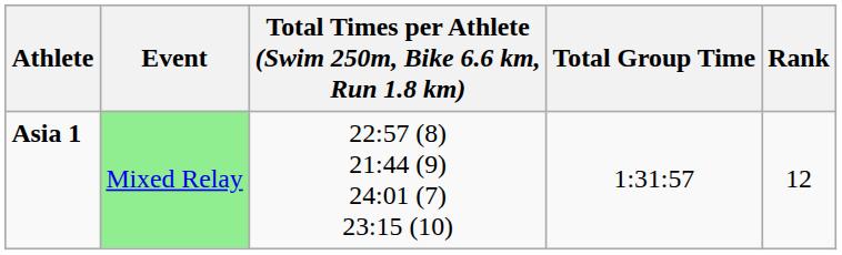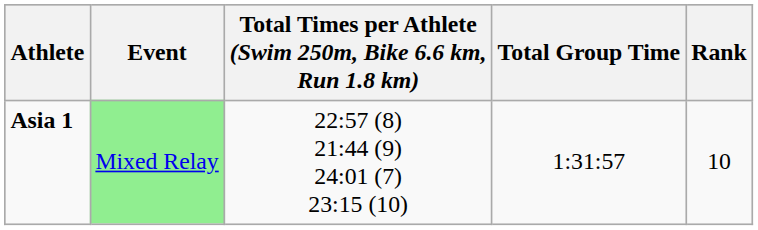 <table class="wikitable" style="font-size:90%;">
 <tr>
 <th>Athlete</th>
 <th>Event</th>
 <th>Total Times per Athlete <br> <em>(Swim 250m, Bike 6.6 km, <br> Run 1.8 km)</th>
 <th>Total Group Time</th>
 <th>Rank</th>
 </tr>
 <tr align=center>
 <td align=left><strong>Asia 1</strong><br><br><br><br></td>
 <td align=left style="background: lightgreen;"><a href='#'>Mixed Relay</a></td>
 <td valign=bottom>22:57 (8)<br>21:44 (9)<br>24:01 (7)<br>23:15 (10)</td>
 <td>1:31:57</td>
-<td>12</td>
+<td>10</td>
 </tr>
 </table>
